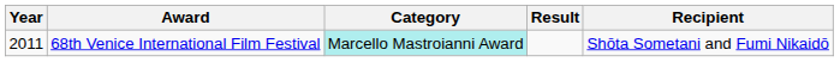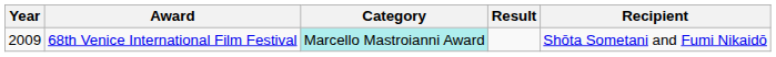 <table class="wikitable">
 <tr>
 <th>Year</th>
 <th>Award</th>
 <th>Category</th>
 <th>Result</th>
 <th>Recipient</th>
 </tr>
 <tr>
-<td>2011</td>
+<td>2009</td>
 <td><a href='#'>68th Venice International Film Festival</a></td>
 <td style="background: paleturquoise;">Marcello Mastroianni Award</td>
 <td></td>
 <td><a href='#'>Shōta Sometani</a> and <a href='#'>Fumi Nikaidō</a></td>
 </tr>
 </table>
